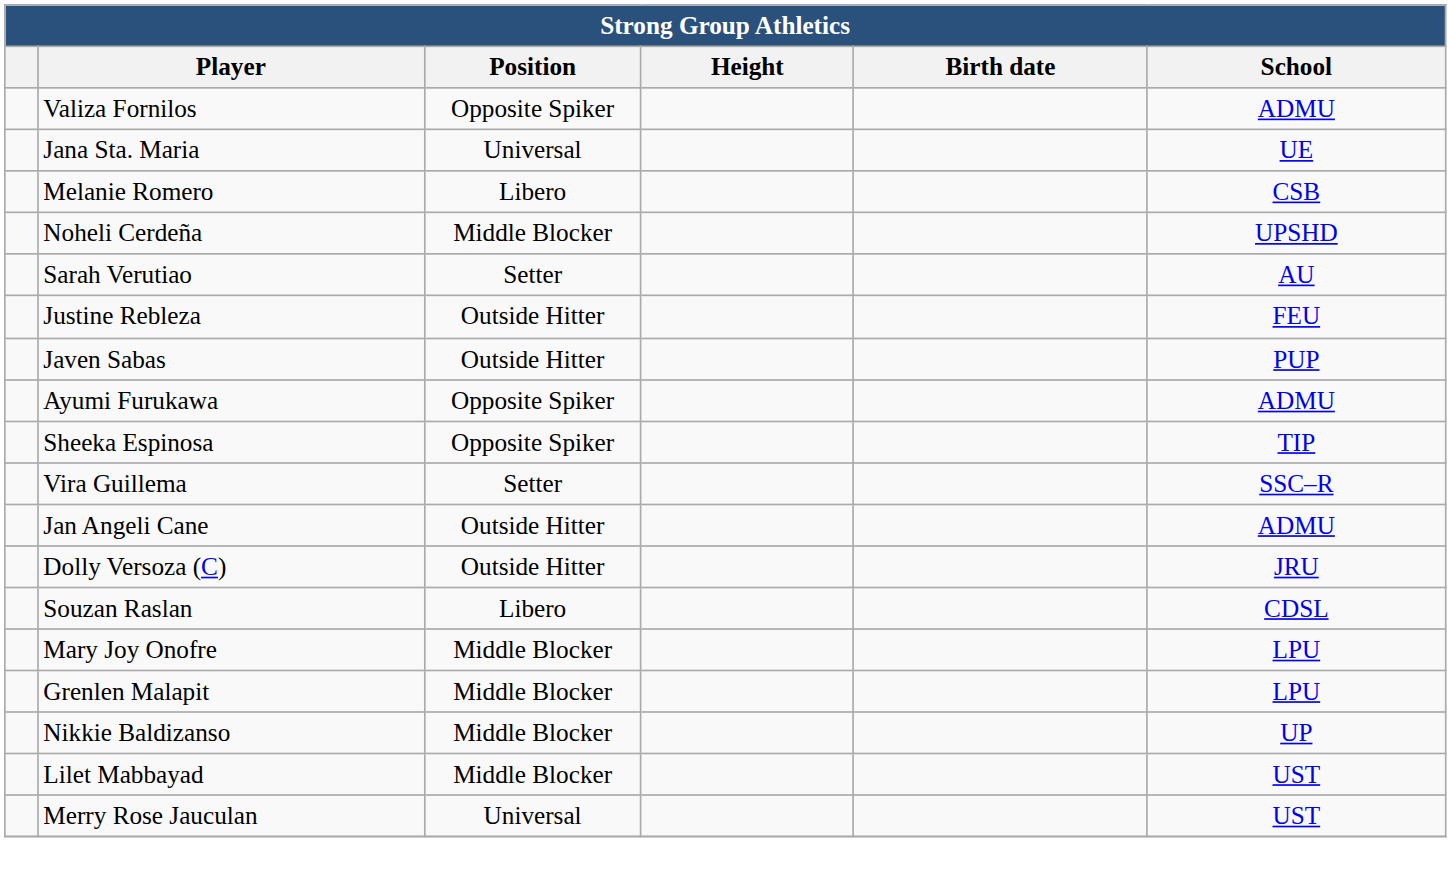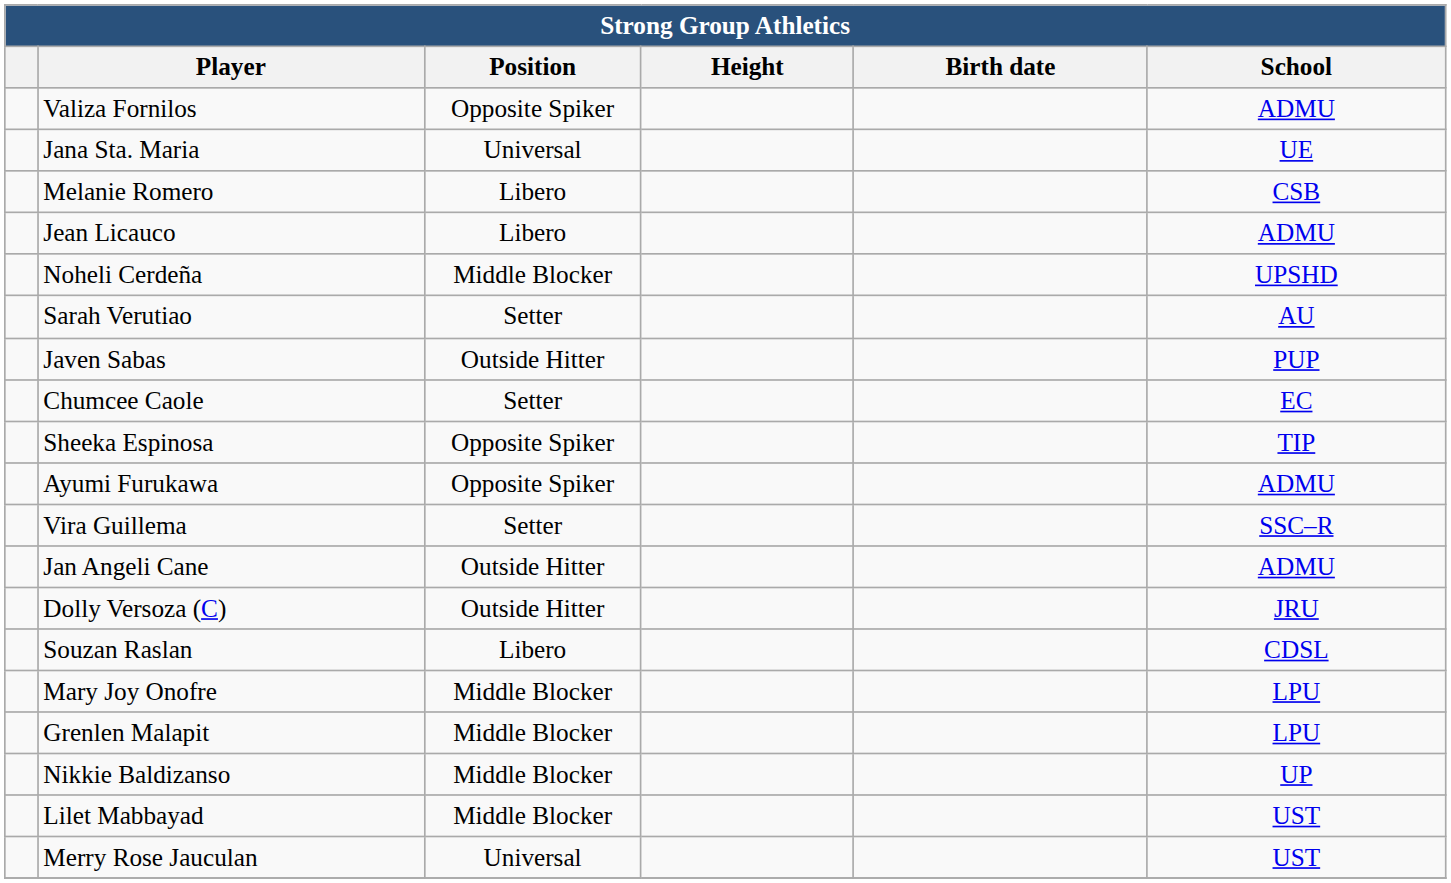 <table class="wikitable sortable" style="font-size:95%; text-align:left;">
 <tr>
 <th colspan="6" style= "background: #29517c; color:White; text-align: center"><strong>Strong Group Athletics</strong></th>
 </tr>
 <tr style="background:#FFFFFF;">
 <th style= "align=center; width:1em;"></th>
 <th style= "align=center;width:17em;">Player</th>
 <th style= "align=center; width:9em;">Position</th>
 <th style= "align=center; width:9em;">Height</th>
 <th style= "align=center; width:13em;">Birth date</th>
 <th style= "align=center; width:13em;">School</th>
 </tr>
 <tr align=center>
 <td></td>
 <td align=left> Valiza Fornilos</td>
 <td>Opposite Spiker</td>
 <td></td>
 <td align=right></td>
 <td><a href='#'>ADMU</a></td>
 </tr>
 <tr align=center>
 <td></td>
 <td align=left> Jana Sta. Maria</td>
 <td>Universal</td>
 <td></td>
 <td align=right></td>
 <td><a href='#'>UE</a></td>
 </tr>
 <tr align=center>
 <td></td>
 <td align="left"> Melanie Romero</td>
 <td>Libero</td>
 <td></td>
 <td align=right></td>
 <td><a href='#'>CSB</a></td>
 </tr>
 <tr align=center>
 <td></td>
+<td align=left> Jean Licauco</td>
+<td>Libero</td>
+<td></td>
+<td align=right></td>
+<td><a href='#'>ADMU</a></td>
+</tr>
+<tr align=center>
+<td></td>
 <td align="left"> Noheli Cerdeña</td>
 <td>Middle Blocker</td>
 <td></td>
 <td align=right></td>
 <td><a href='#'>UPSHD</a></td>
 </tr>
 <tr align=center>
 <td></td>
 <td align=left> Sarah Verutiao</td>
 <td>Setter</td>
 <td></td>
 <td align="right"></td>
 <td><a href='#'>AU</a></td>
 </tr>
 <tr align=center>
 <td></td>
-<td align=left> Justine Rebleza</td>
-<td>Outside Hitter</td>
-<td></td>
-<td align=right></td>
-<td><a href='#'>FEU</a></td>
-</tr>
-<tr align=center>
-<td></td>
 <td align=left> Javen Sabas</td>
 <td>Outside Hitter</td>
 <td></td>
 <td align="right"></td>
 <td><a href='#'>PUP</a></td>
 </tr>
 <tr align=center>
 <td></td>
-<td align=left> Ayumi Furukawa</td>
-<td>Opposite Spiker</td>
+<td align=left> Chumcee Caole</td>
+<td>Setter</td>
 <td></td>
-<td align=right></td>
-<td><a href='#'>ADMU</a></td>
+<td align="right"></td>
+<td align=center><a href='#'>EC</a></td>
 </tr>
 <tr align=center>
 <td></td>
 <td align=left> Sheeka Espinosa</td>
 <td>Opposite Spiker</td>
 <td></td>
 <td align="right"></td>
 <td><a href='#'>TIP</a></td>
+</tr>
+<tr align=center>
+<td></td>
+<td align=left> Ayumi Furukawa</td>
+<td>Opposite Spiker</td>
+<td></td>
+<td align=right></td>
+<td><a href='#'>ADMU</a></td>
 </tr>
 <tr align=center>
 <td></td>
 <td align=left> Vira Guillema</td>
 <td>Setter</td>
 <td></td>
 <td align=right></td>
 <td><a href='#'>SSC–R</a></td>
 </tr>
 <tr align=center>
 <td></td>
 <td align=left> Jan Angeli Cane</td>
 <td>Outside Hitter</td>
 <td></td>
 <td align=right></td>
 <td><a href='#'>ADMU</a></td>
 </tr>
 <tr align=center>
 <td></td>
 <td align=left> Dolly Versoza (<a href='#'>C</a>)</td>
 <td>Outside Hitter</td>
 <td></td>
 <td align=right></td>
 <td><a href='#'>JRU</a></td>
 </tr>
 <tr align=center>
 <td></td>
 <td align=left> Souzan Raslan</td>
 <td>Libero</td>
 <td></td>
 <td align=right></td>
 <td><a href='#'>CDSL</a></td>
 </tr>
 <tr align=center>
 <td></td>
 <td align=left> Mary Joy Onofre</td>
 <td>Middle Blocker</td>
 <td></td>
 <td align=right></td>
 <td><a href='#'>LPU</a></td>
 </tr>
 <tr align=center>
 <td></td>
 <td align=left> Grenlen Malapit</td>
 <td>Middle Blocker</td>
 <td></td>
 <td align=right></td>
 <td><a href='#'>LPU</a></td>
 </tr>
 <tr align=center>
 <td></td>
 <td align=left> Nikkie Baldizanso</td>
 <td>Middle Blocker</td>
 <td></td>
 <td align=right></td>
 <td><a href='#'>UP</a></td>
 </tr>
 <tr align=center>
 <td></td>
 <td align=left> Lilet Mabbayad</td>
 <td>Middle Blocker</td>
 <td></td>
 <td align=right></td>
 <td><a href='#'>UST</a></td>
 </tr>
 <tr align=center>
 <td></td>
 <td align=left> Merry Rose Jauculan</td>
 <td>Universal</td>
 <td></td>
 <td align=right></td>
 <td><a href='#'>UST</a></td>
 </tr>
 <tr>
 </tr>
 </table>
